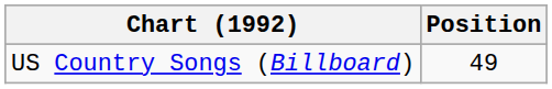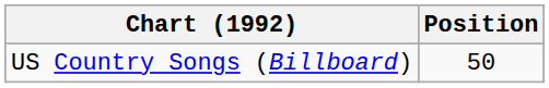 <table class="wikitable sortable">
 <tr>
 <th scope="col">Chart (1992)</th>
 <th scope="col">Position</th>
 </tr>
 <tr>
 <td>US <a href='#'>Country Songs</a> (<em><a href='#'>Billboard</a></em>)</td>
-<td align="center">49</td>
+<td align="center">50</td>
 </tr>
 </table>
